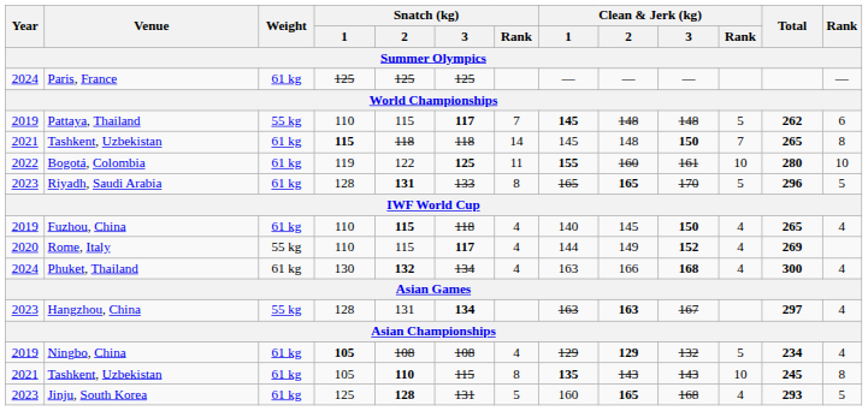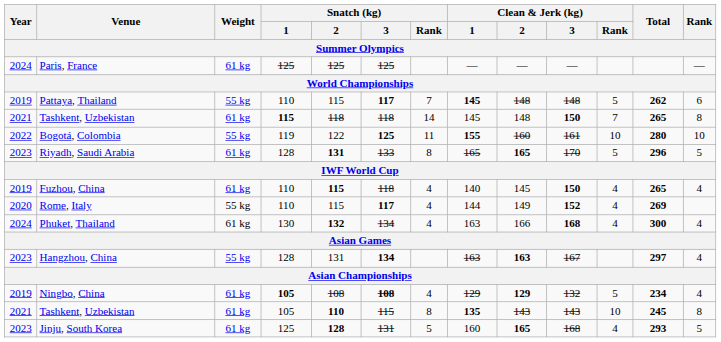 <table class = "wikitable" style="text-align:center;">
 <tr>
 <th rowspan=2 width=40>Year</th>
 <th rowspan=2 width=250>Venue</th>
 <th rowspan=2 width=60>Weight</th>
 <th colspan=4>Snatch (kg)</th>
 <th colspan=4>Clean & Jerk (kg)</th>
 <th rowspan=2 width=65>Total</th>
 <th rowspan=2 width=40>Rank</th>
 </tr>
 <tr>
 <th width=65>1</th>
 <th width=65>2</th>
 <th width=65>3</th>
 <th width=45>Rank</th>
 <th width=65>1</th>
 <th width=65>2</th>
 <th width=65>3</th>
 <th width=45>Rank</th>
 </tr>
 <tr>
 <th colspan=13><a href='#'>Summer Olympics</a></th>
 </tr>
 <tr>
 <td><a href='#'>2024</a></td>
 <td align=left> <a href='#'>Paris</a>, <a href='#'>France</a></td>
 <td><a href='#'>61 kg</a></td>
 <td><s>125</s></td>
 <td><s>125</s></td>
 <td><s>125</s></td>
 <td></td>
 <td>—</td>
 <td>—</td>
 <td>—</td>
 <td></td>
 <td></td>
 <td>—</td>
 </tr>
 <tr>
 <th colspan=13><a href='#'>World Championships</a></th>
 </tr>
 <tr>
 <td><a href='#'>2019</a></td>
 <td align=left> <a href='#'>Pattaya</a>, <a href='#'>Thailand</a></td>
 <td><a href='#'>55 kg</a></td>
 <td>110</td>
 <td>115</td>
 <td><strong>117</strong></td>
 <td>7</td>
 <td><strong>145</strong></td>
 <td><s>148</s></td>
 <td><s>148</s></td>
 <td>5</td>
 <td><strong>262</strong></td>
 <td>6</td>
 </tr>
 <tr>
 <td><a href='#'>2021</a></td>
 <td align=left> <a href='#'>Tashkent</a>, <a href='#'>Uzbekistan</a></td>
 <td><a href='#'>61 kg</a></td>
 <td><strong>115</strong></td>
 <td><s>118</s></td>
 <td><s>118</s></td>
 <td>14</td>
 <td>145</td>
 <td>148</td>
 <td><strong>150</strong></td>
 <td>7</td>
 <td><strong>265</strong></td>
 <td>8</td>
 </tr>
 <tr>
 <td><a href='#'>2022</a></td>
 <td align=left> <a href='#'>Bogotá</a>, <a href='#'>Colombia</a></td>
-<td><a href='#'>61 kg</a></td>
+<td><a href='#'>55 kg</a></td>
 <td>119</td>
 <td>122</td>
 <td><strong>125</strong></td>
 <td>11</td>
 <td><strong>155</strong></td>
 <td><s>160</s></td>
 <td><s>161</s></td>
 <td>10</td>
 <td><strong>280</strong></td>
 <td>10</td>
 </tr>
 <tr>
 <td><a href='#'>2023</a></td>
 <td align=left> <a href='#'>Riyadh</a>, <a href='#'>Saudi Arabia</a></td>
 <td><a href='#'>61 kg</a></td>
 <td>128</td>
 <td><strong>131</strong></td>
 <td><s>133</s></td>
 <td>8</td>
 <td><s>165</s></td>
 <td><strong>165</strong></td>
 <td><s>170</s></td>
 <td>5</td>
 <td><strong>296</strong></td>
 <td>5</td>
 </tr>
 <tr>
 <th colspan=13><a href='#'>IWF World Cup</a></th>
 </tr>
 <tr>
 <td><a href='#'>2019</a></td>
 <td align=left> <a href='#'>Fuzhou</a>, <a href='#'>China</a></td>
 <td><a href='#'>61 kg</a></td>
 <td>110</td>
 <td><strong>115</strong></td>
 <td><s>118</s></td>
 <td>4</td>
 <td>140</td>
 <td>145</td>
 <td><strong>150</strong></td>
 <td>4</td>
 <td><strong>265</strong></td>
 <td>4</td>
 </tr>
 <tr>
 <td><a href='#'>2020</a></td>
 <td align=left> <a href='#'>Rome</a>, <a href='#'>Italy</a></td>
 <td>55 kg</td>
 <td>110</td>
 <td>115</td>
 <td><strong>117</strong></td>
 <td>4</td>
 <td>144</td>
 <td>149</td>
 <td><strong>152</strong></td>
 <td>4</td>
 <td><strong>269</strong></td>
 <td></td>
 </tr>
 <tr>
 <td><a href='#'>2024</a></td>
 <td align=left> <a href='#'>Phuket</a>, <a href='#'>Thailand</a></td>
 <td>61 kg</td>
 <td>130</td>
 <td><strong>132</strong></td>
 <td><s>134</s></td>
 <td>4</td>
 <td>163</td>
 <td>166</td>
 <td><strong>168</strong></td>
 <td>4</td>
 <td><strong>300</strong></td>
 <td>4</td>
 </tr>
 <tr>
 <th colspan=13><a href='#'>Asian Games</a></th>
 </tr>
 <tr>
 <td><a href='#'>2023</a></td>
 <td align=left> <a href='#'>Hangzhou</a>, <a href='#'>China</a></td>
 <td><a href='#'>55 kg</a></td>
 <td>128</td>
 <td>131</td>
 <td><strong>134</strong></td>
 <td></td>
 <td><s>163</s></td>
 <td><strong>163</strong></td>
 <td><s>167</s></td>
 <td></td>
 <td><strong>297</strong></td>
 <td>4</td>
 </tr>
 <tr>
 <th colspan=13><a href='#'>Asian Championships</a></th>
 </tr>
 <tr>
 <td><a href='#'>2019</a></td>
 <td align=left> <a href='#'>Ningbo</a>, <a href='#'>China</a></td>
 <td><a href='#'>61 kg</a></td>
 <td><strong>105</strong></td>
 <td><s>108</s></td>
-<td><s>108</s></td>
+<td><strong><s>108</s></strong></td>
 <td>4</td>
 <td><s>129</s></td>
 <td><strong>129</strong></td>
 <td><s>132</s></td>
 <td>5</td>
 <td><strong>234</strong></td>
 <td>4</td>
 </tr>
 <tr>
 <td><a href='#'>2021</a></td>
 <td align=left> <a href='#'>Tashkent</a>, <a href='#'>Uzbekistan</a></td>
 <td><a href='#'>61 kg</a></td>
 <td>105</td>
 <td><strong>110</strong></td>
 <td><s>115</s></td>
 <td>8</td>
 <td><strong>135</strong></td>
 <td><s>143</s></td>
 <td><s>143</s></td>
 <td>10</td>
 <td><strong>245</strong></td>
 <td>8</td>
 </tr>
 <tr>
 <td><a href='#'>2023</a></td>
 <td align=left> <a href='#'>Jinju</a>, <a href='#'>South Korea</a></td>
 <td><a href='#'>61 kg</a></td>
 <td>125</td>
 <td><strong>128</strong></td>
 <td><s>131</s></td>
 <td>5</td>
 <td>160</td>
 <td><strong>165</strong></td>
 <td><s>168</s></td>
 <td>4</td>
 <td><strong>293</strong></td>
 <td>5</td>
 </tr>
 </table>
